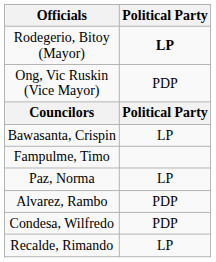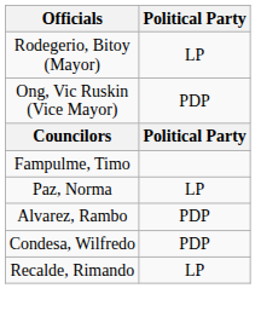 <table class="wikitable sortable" style="text-align: center;">
 <tr>
 <th>Officials</th>
 <th>Political Party</th>
 </tr>
 <tr>
 <td align="center">Rodegerio, Bitoy<br>(Mayor)</td>
-<td><strong>LP</strong></td>
+<td>LP</td>
 </tr>
 <tr>
 <td align="center">Ong, Vic Ruskin<br>(Vice Mayor)</td>
 <td>PDP</td>
 </tr>
 <tr>
 <th>Councilors</th>
 <th>Political Party</th>
-</tr>
-<tr>
-<td align="center">Bawasanta, Crispin</td>
-<td>LP</td>
 </tr>
 <tr>
 <td align="center">Fampulme, Timo</td>
 </tr>
 <tr>
 <td align="center">Paz, Norma</td>
 <td>LP</td>
 </tr>
 <tr>
 <td align="center">Alvarez, Rambo</td>
 <td>PDP</td>
 </tr>
 <tr>
 <td align="center">Condesa, Wilfredo</td>
 <td>PDP</td>
 </tr>
 <tr>
 <td align="center">Recalde, Rimando</td>
 <td>LP</td>
 </tr>
 </table>
